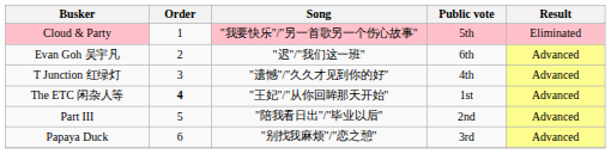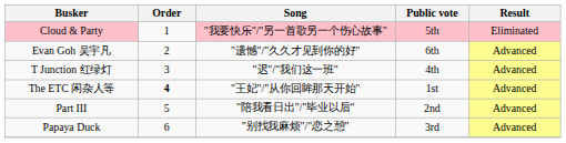 <table class="wikitable" style="text-align:center; width:65%;">
 <tr>
 <th style="width:10%;">Busker</th>
 <th style="width:3%;">Order</th>
 <th style="width:15%;">Song</th>
 <th style="width:5%;">Public vote</th>
 <th style="width:5%;">Result</th>
 </tr>
 <tr>
 <td style="background:pink">Cloud & Party</td>
 <td>1</td>
 <td style="background:pink">"我要快乐"/"另一首歌另一个伤心故事"</td>
 <td style="background:pink">5th</td>
 <td style="background:pink">Eliminated</td>
 </tr>
 <tr>
 <td>Evan Goh 吴宇凡</td>
 <td>2</td>
-<td>"迟"/"我们这一班"</td>
+<td>"遗憾"/"久久才见到你的好"</td>
 <td>6th</td>
 <td style="background:#fdfc8f">Advanced</td>
 </tr>
 <tr>
 <td>T Junction 红绿灯</td>
 <td>3</td>
-<td>"遗憾"/"久久才见到你的好"</td>
+<td>"迟"/"我们这一班"</td>
 <td>4th</td>
 <td style="background:#fdfc8f">Advanced</td>
 </tr>
 <tr>
 <td>The ETC 闲杂人等</td>
 <td><strong>4</strong></td>
 <td>"王妃"/"从你回眸那天开始"</td>
 <td>1st</td>
 <td style="background:#fdfc8f">Advanced</td>
 </tr>
 <tr>
 <td>Part III</td>
 <td>5</td>
 <td>"陪我看日出"/"毕业以后"</td>
 <td>2nd</td>
 <td style="background:#fdfc8f">Advanced</td>
 </tr>
 <tr>
 <td>Papaya Duck</td>
 <td>6</td>
 <td>"别找我麻烦"/"恋之憩"</td>
 <td>3rd</td>
 <td style="background:#fdfc8f">Advanced</td>
 </tr>
 <tr>
 </tr>
 </table>
